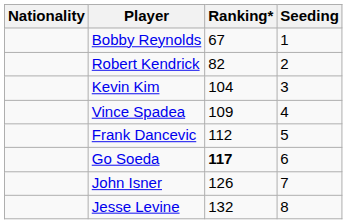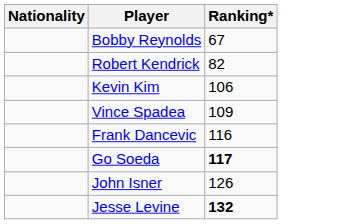 <table class="wikitable" border="1">
 <tr>
 <th>Nationality</th>
 <th>Player</th>
 <th>Ranking*</th>
-<th>Seeding</th>
 </tr>
 <tr>
 <td></td>
 <td><a href='#'>Bobby Reynolds</a></td>
 <td>67</td>
-<td>1</td>
 </tr>
 <tr>
 <td></td>
 <td><a href='#'>Robert Kendrick</a></td>
 <td>82</td>
-<td>2</td>
 </tr>
 <tr>
 <td></td>
 <td><a href='#'>Kevin Kim</a></td>
-<td>104</td>
-<td>3</td>
+<td>106</td>
 </tr>
 <tr>
 <td></td>
 <td><a href='#'>Vince Spadea</a></td>
 <td>109</td>
-<td>4</td>
 </tr>
 <tr>
 <td></td>
 <td><a href='#'>Frank Dancevic</a></td>
-<td>112</td>
-<td>5</td>
+<td>116</td>
 </tr>
 <tr>
 <td></td>
 <td><a href='#'>Go Soeda</a></td>
 <td><strong>117</strong></td>
-<td>6</td>
 </tr>
 <tr>
 <td></td>
 <td><a href='#'>John Isner</a></td>
 <td>126</td>
-<td>7</td>
 </tr>
 <tr>
 <td></td>
 <td><a href='#'>Jesse Levine</a></td>
-<td>132</td>
-<td>8</td>
+<td><strong>132</strong></td>
 </tr>
 </table>
